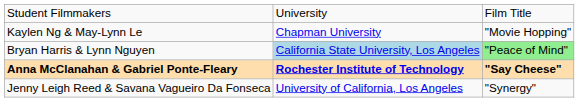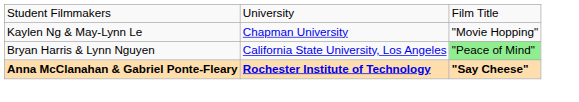 <table class="wikitable">
 <tr>
 <td>Student Filmmakers</td>
 <td>University</td>
 <td>Film Title</td>
 </tr>
 <tr>
 <td>Kaylen Ng & May-Lynn Le</td>
 <td><a href='#'>Chapman University</a></td>
 <td>"Movie Hopping"</td>
 </tr>
 <tr>
 <td>Bryan Harris & Lynn Nguyen</td>
-<td style="background: lightblue;"><a href='#'>California State University, Los Angeles</a></td>
+<td><a href='#'>California State University, Los Angeles</a></td>
 <td style="background: lightgreen;">"Peace of Mind"</td>
 </tr>
 <tr style="font-weight:bold; background:navajowhite;">
 <td>Anna McClanahan & Gabriel Ponte-Fleary</td>
 <td><a href='#'>Rochester Institute of Technology</a></td>
 <td>"Say Cheese"</td>
 </tr>
-<tr>
-<td>Jenny Leigh Reed & Savana Vagueiro Da Fonseca</td>
-<td><a href='#'>University of California, Los Angeles</a></td>
-<td>"Synergy"</td>
-</tr>
 </table>
